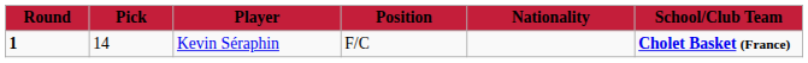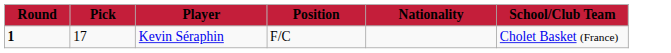 <table class="wikitable sortable sortable">
 <tr>
 <th style="background:#C41E3A;" width="10%">Round</th>
 <th style="background:#C41E3A;" width="10%">Pick</th>
 <th style="background:#C41E3A;" width="20%">Player</th>
 <th style="background:#C41E3A;" width="15%">Position</th>
 <th style="background:#C41E3A;" width="20%">Nationality</th>
 <th style="background:#C41E3A;" width="20%">School/Club Team</th>
 </tr>
 <tr>
 <td><strong>1</strong></td>
-<td>14</td>
+<td>17</td>
 <td><a href='#'>Kevin Séraphin</a></td>
 <td>F/C</td>
 <td></td>
-<td><strong><a href='#'>Cholet Basket</a> <small>(France)</small></strong></td>
+<td><a href='#'>Cholet Basket</a> <small>(France)</small></td>
 </tr>
 </table>
